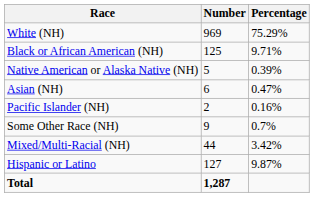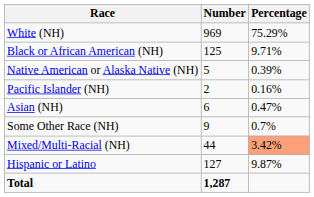 <table class="wikitable">
 <tr>
 <th>Race</th>
 <th>Number</th>
 <th>Percentage</th>
 </tr>
 <tr>
 <td><a href='#'>White</a> (NH)</td>
 <td>969</td>
 <td>75.29%</td>
 </tr>
 <tr>
 <td><a href='#'>Black or African American</a> (NH)</td>
 <td>125</td>
 <td>9.71%</td>
 </tr>
 <tr>
 <td><a href='#'>Native American</a> or <a href='#'>Alaska Native</a> (NH)</td>
 <td>5</td>
 <td>0.39%</td>
 </tr>
 <tr>
+<td><a href='#'>Pacific Islander</a> (NH)</td>
+<td>2</td>
+<td>0.16%</td>
+</tr>
+<tr>
 <td><a href='#'>Asian</a> (NH)</td>
 <td>6</td>
 <td>0.47%</td>
-</tr>
-<tr>
-<td><a href='#'>Pacific Islander</a> (NH)</td>
-<td>2</td>
-<td>0.16%</td>
 </tr>
 <tr>
 <td>Some Other Race (NH)</td>
 <td>9</td>
 <td>0.7%</td>
 </tr>
 <tr>
 <td><a href='#'>Mixed/Multi-Racial</a> (NH)</td>
 <td>44</td>
-<td>3.42%</td>
+<td style="background: lightsalmon;">3.42%</td>
 </tr>
 <tr>
 <td><a href='#'>Hispanic or Latino</a></td>
 <td>127</td>
 <td>9.87%</td>
 </tr>
 <tr>
 <td><strong>Total</strong></td>
 <td><strong>1,287</strong></td>
 <td></td>
 </tr>
 </table>
